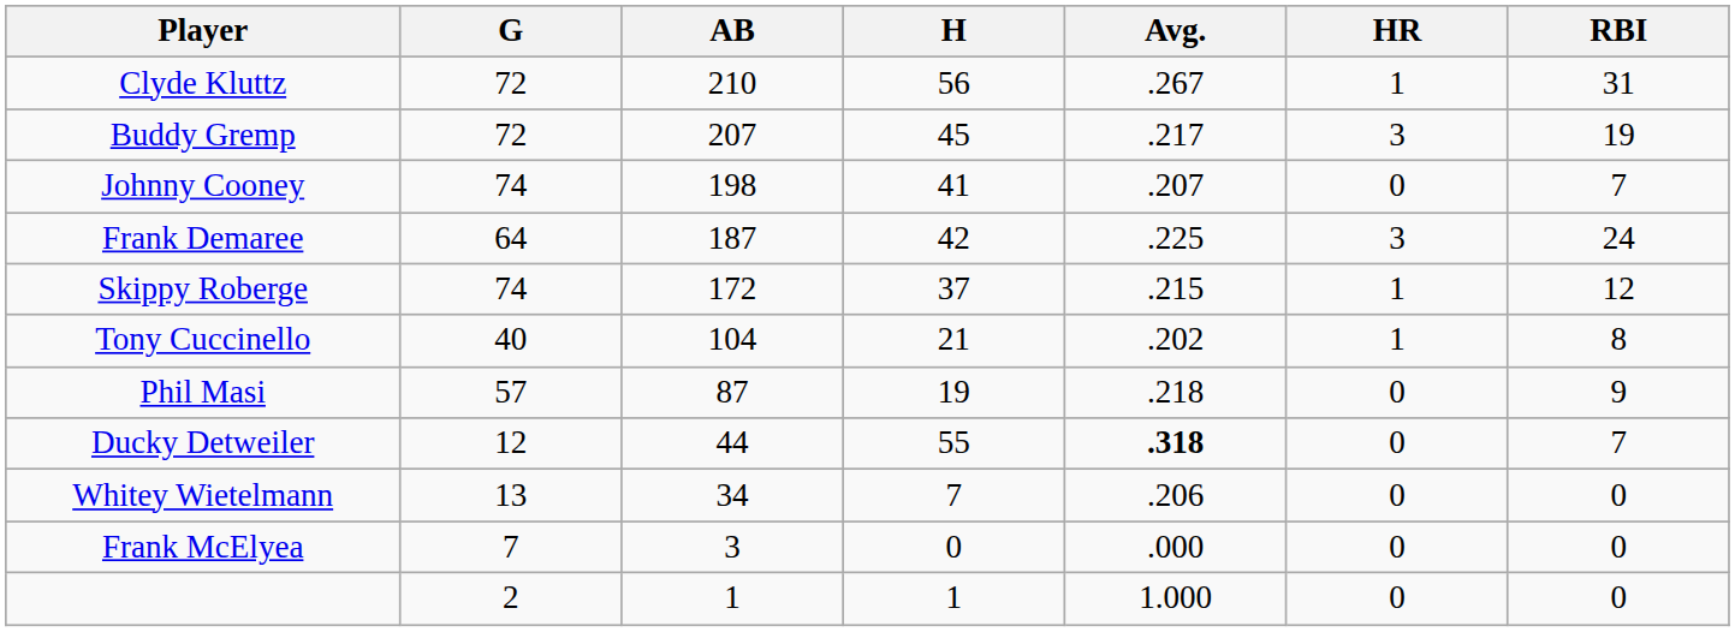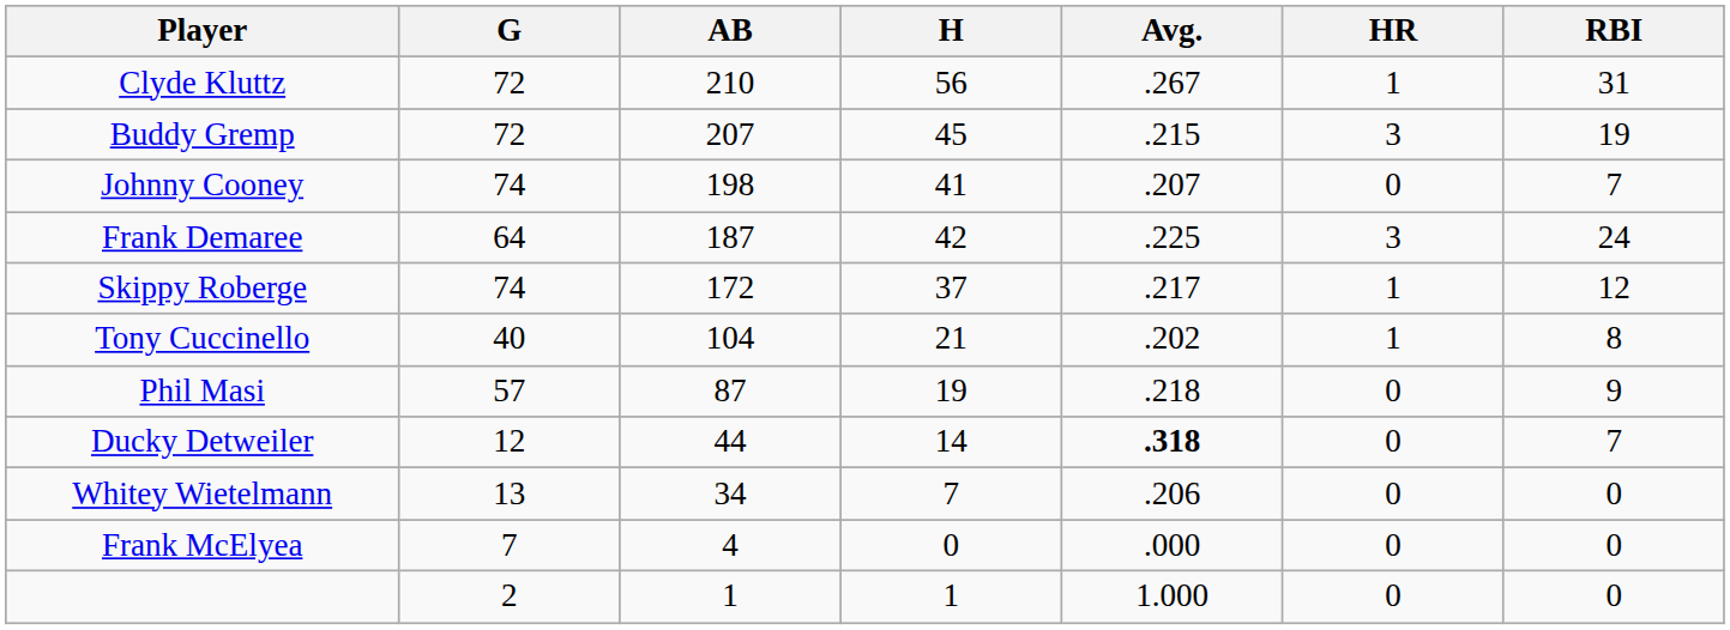 <table class="wikitable sortable">
 <tr>
 <th bgcolor="#DDDDFF" width="16%">Player</th>
 <th bgcolor="#DDDDFF" width="9%">G</th>
 <th bgcolor="#DDDDFF" width="9%">AB</th>
 <th bgcolor="#DDDDFF" width="9%">H</th>
 <th bgcolor="#DDDDFF" width="9%">Avg.</th>
 <th bgcolor="#DDDDFF" width="9%">HR</th>
 <th bgcolor="#DDDDFF" width="9%">RBI</th>
 </tr>
 <tr align="center">
 <td><a href='#'>Clyde Kluttz</a></td>
 <td>72</td>
 <td>210</td>
 <td>56</td>
 <td>.267</td>
 <td>1</td>
 <td>31</td>
 </tr>
 <tr align=center>
 <td><a href='#'>Buddy Gremp</a></td>
 <td>72</td>
 <td>207</td>
 <td>45</td>
-<td>.217</td>
+<td>.215</td>
 <td>3</td>
 <td>19</td>
 </tr>
 <tr align=center>
 <td><a href='#'>Johnny Cooney</a></td>
 <td>74</td>
 <td>198</td>
 <td>41</td>
 <td>.207</td>
 <td>0</td>
 <td>7</td>
 </tr>
 <tr align=center>
 <td><a href='#'>Frank Demaree</a></td>
 <td>64</td>
 <td>187</td>
 <td>42</td>
 <td>.225</td>
 <td>3</td>
 <td>24</td>
 </tr>
 <tr align=center>
 <td><a href='#'>Skippy Roberge</a></td>
 <td>74</td>
 <td>172</td>
 <td>37</td>
-<td>.215</td>
+<td>.217</td>
 <td>1</td>
 <td>12</td>
 </tr>
 <tr align=center>
 <td><a href='#'>Tony Cuccinello</a></td>
 <td>40</td>
 <td>104</td>
 <td>21</td>
 <td>.202</td>
 <td>1</td>
 <td>8</td>
 </tr>
 <tr align=center>
 <td><a href='#'>Phil Masi</a></td>
 <td>57</td>
 <td>87</td>
 <td>19</td>
 <td>.218</td>
 <td>0</td>
 <td>9</td>
 </tr>
 <tr align=center>
 <td><a href='#'>Ducky Detweiler</a></td>
 <td>12</td>
 <td>44</td>
-<td>55</td>
+<td>14</td>
 <td><strong>.318</strong></td>
 <td>0</td>
 <td>7</td>
 </tr>
 <tr align=center>
 <td><a href='#'>Whitey Wietelmann</a></td>
 <td>13</td>
 <td>34</td>
 <td>7</td>
 <td>.206</td>
 <td>0</td>
 <td>0</td>
 </tr>
 <tr align=center>
 <td><a href='#'>Frank McElyea</a></td>
 <td>7</td>
-<td>3</td>
+<td>4</td>
 <td>0</td>
 <td>.000</td>
 <td>0</td>
 <td>0</td>
 </tr>
 <tr align=center>
 <td></td>
 <td>2</td>
 <td>1</td>
 <td>1</td>
 <td>1.000</td>
 <td>0</td>
 <td>0</td>
 </tr>
 </table>
